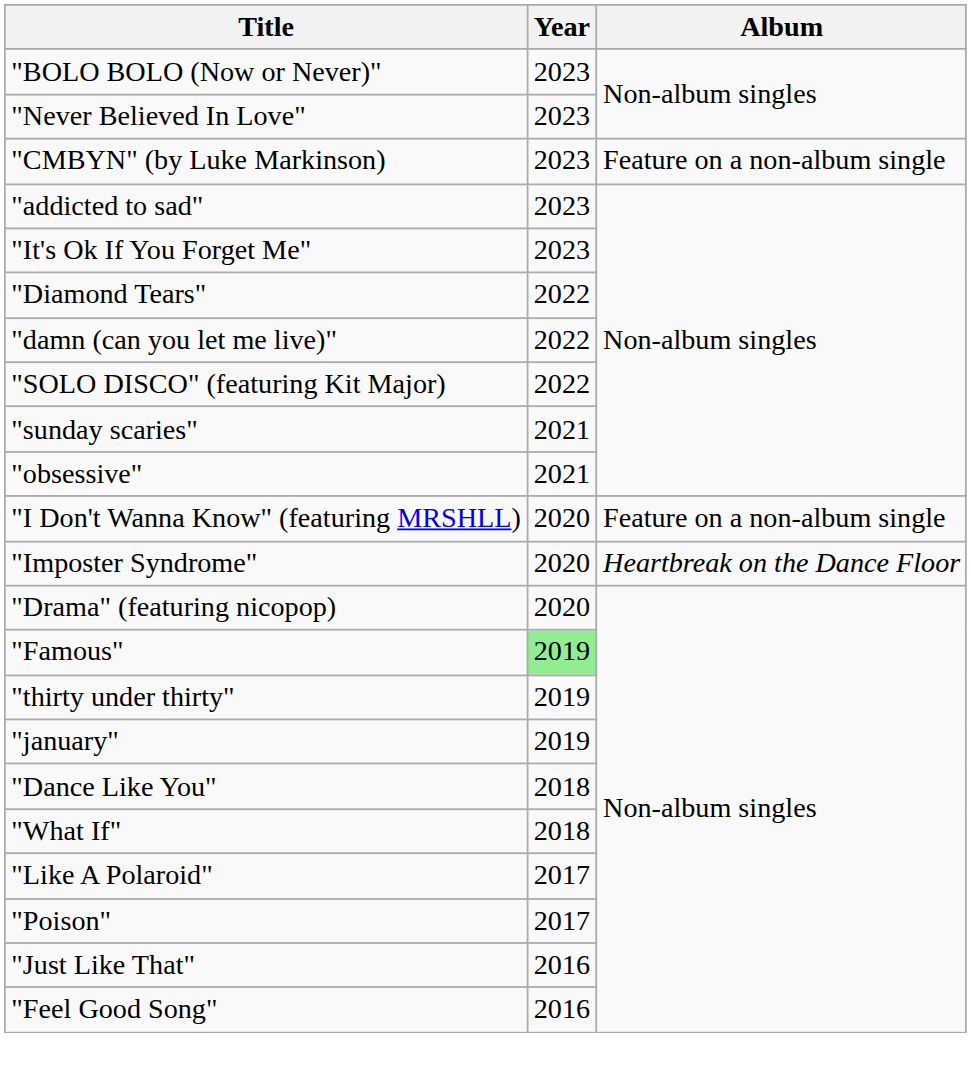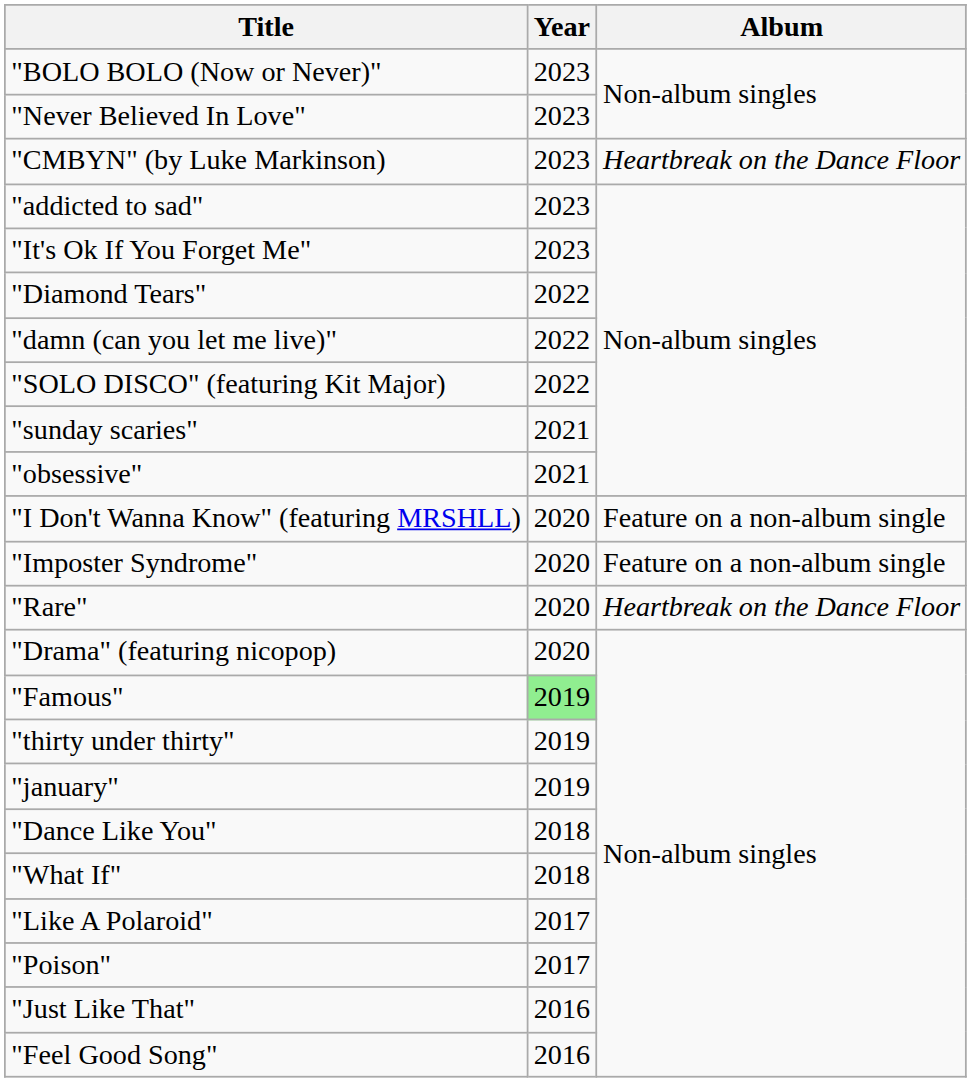 <table class="wikitable">
 <tr>
 <th>Title</th>
 <th>Year</th>
 <th>Album</th>
 </tr>
 <tr>
 <td>"BOLO BOLO (Now or Never)"</td>
 <td>2023</td>
 <td rowspan="2">Non-album singles</td>
 </tr>
 <tr>
 <td>"Never Believed In Love"</td>
 <td>2023</td>
 </tr>
 <tr>
 <td>"CMBYN" (by Luke Markinson)</td>
 <td>2023</td>
-<td>Feature on a non-album single</td>
+<td><em>Heartbreak on the Dance Floor</em></td>
 </tr>
 <tr>
 <td>"addicted to sad"</td>
 <td>2023</td>
 <td rowspan="7">Non-album singles</td>
 </tr>
 <tr>
 <td>"It's Ok If You Forget Me"</td>
 <td>2023</td>
 </tr>
 <tr>
 <td>"Diamond Tears"</td>
 <td>2022</td>
 </tr>
 <tr>
 <td>"damn (can you let me live)"</td>
 <td>2022</td>
 </tr>
 <tr>
 <td>"SOLO DISCO" (featuring Kit Major)</td>
 <td>2022</td>
 </tr>
 <tr>
 <td>"sunday scaries"</td>
 <td>2021</td>
 </tr>
 <tr>
 <td>"obsessive"</td>
 <td>2021</td>
 </tr>
 <tr>
 <td>"I Don't Wanna Know" (featuring <a href='#'>MRSHLL</a>)</td>
 <td>2020</td>
 <td>Feature on a non-album single</td>
 </tr>
 <tr>
 <td>"Imposter Syndrome"</td>
+<td>2020</td>
+<td>Feature on a non-album single</td>
+</tr>
+<tr>
+<td>"Rare"</td>
 <td>2020</td>
 <td><em>Heartbreak on the Dance Floor</em></td>
 </tr>
 <tr>
 <td>"Drama" (featuring nicopop)</td>
 <td>2020</td>
 <td rowspan="10">Non-album singles</td>
 </tr>
 <tr>
 <td>"Famous"</td>
 <td style="background: lightgreen;">2019</td>
 </tr>
 <tr>
 <td>"thirty under thirty"</td>
 <td>2019</td>
 </tr>
 <tr>
 <td>"january"</td>
 <td>2019</td>
 </tr>
 <tr>
 <td>"Dance Like You"</td>
 <td>2018</td>
 </tr>
 <tr>
 <td>"What If"</td>
 <td>2018</td>
 </tr>
 <tr>
 <td>"Like A Polaroid"</td>
 <td>2017</td>
 </tr>
 <tr>
 <td>"Poison"</td>
 <td>2017</td>
 </tr>
 <tr>
 <td>"Just Like That"</td>
 <td>2016</td>
 </tr>
 <tr>
 <td>"Feel Good Song"</td>
 <td>2016</td>
 </tr>
 </table>
